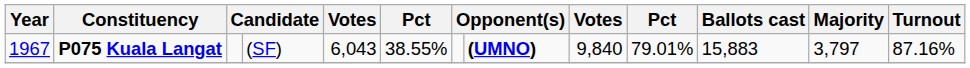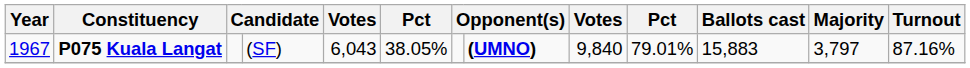 <table class="wikitable" style="margin:0.5em ; font-size:95%">
 <tr>
 <th>Year</th>
 <th>Constituency</th>
 <th colspan=2>Candidate</th>
 <th>Votes</th>
 <th>Pct</th>
 <th colspan=2>Opponent(s)</th>
 <th>Votes</th>
 <th>Pct</th>
 <th>Ballots cast</th>
 <th>Majority</th>
 <th>Turnout</th>
 </tr>
 <tr>
 <td><a href='#'>1967</a></td>
 <td><strong>P075 <a href='#'>Kuala Langat</a></strong></td>
 <td></td>
 <td> (<a href='#'>SF</a>)</td>
 <td align="right">6,043</td>
-<td>38.55%</td>
+<td>38.05%</td>
 <td></td>
 <td><strong></strong> <strong>(<a href='#'>UMNO</a>)</strong></td>
 <td align="right">9,840</td>
 <td>79.01%</td>
 <td>15,883</td>
 <td>3,797</td>
 <td>87.16%</td>
 </tr>
 <tr>
 </tr>
 </table>
